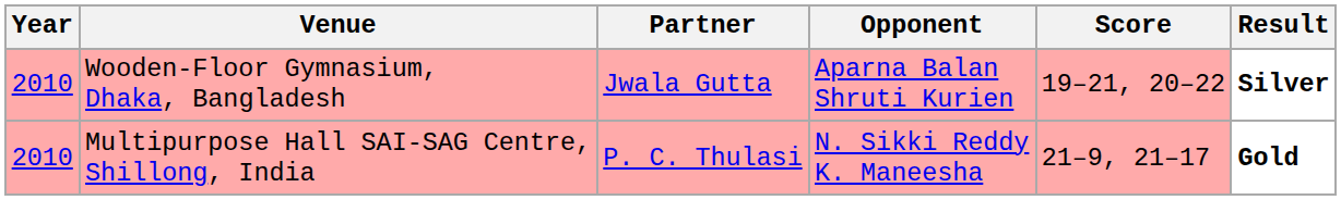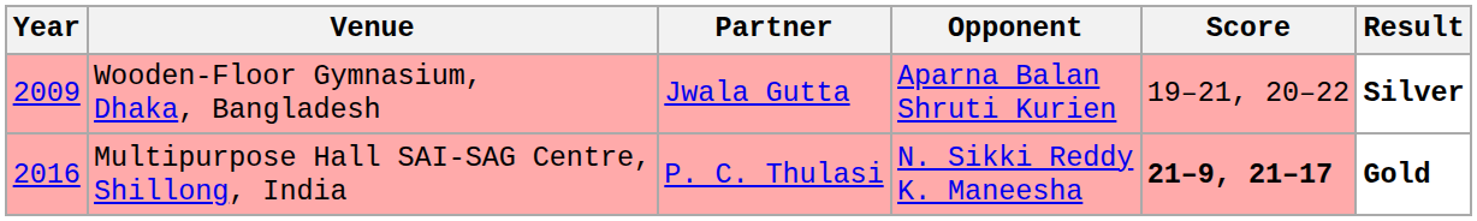 <table class="sortable wikitable" style="font-size: 90%;">
 <tr>
 <th>Year</th>
 <th>Venue</th>
 <th>Partner</th>
 <th>Opponent</th>
 <th>Score</th>
 <th>Result</th>
 </tr>
 <tr style="background:#FFAAAA">
-<td align="center"><a href='#'>2010</a></td>
+<td align="center"><a href='#'>2009</a></td>
 <td align="left">Wooden-Floor Gymnasium,<br><a href='#'>Dhaka</a>, Bangladesh</td>
 <td align="left"> <a href='#'>Jwala Gutta</a></td>
 <td align="left"> <a href='#'>Aparna Balan</a><br> <a href='#'>Shruti Kurien</a></td>
 <td align="left">19–21, 20–22</td>
 <td style="text-align:left; background:white"> <strong>Silver</strong></td>
 </tr>
 <tr style="background:#FFAAAA">
-<td align="center"><a href='#'>2010</a></td>
+<td align="center"><a href='#'>2016</a></td>
 <td align="left">Multipurpose Hall SAI-SAG Centre,<br><a href='#'>Shillong</a>, India</td>
 <td align="left"> <a href='#'>P. C. Thulasi</a></td>
 <td align="left"> <a href='#'>N. Sikki Reddy</a><br> <a href='#'>K. Maneesha</a></td>
-<td align="left">21–9, 21–17</td>
+<td align="left"><strong>21–9, 21–17</strong></td>
 <td style="text-align:left; background:white"> <strong>Gold</strong></td>
 </tr>
 </table>
